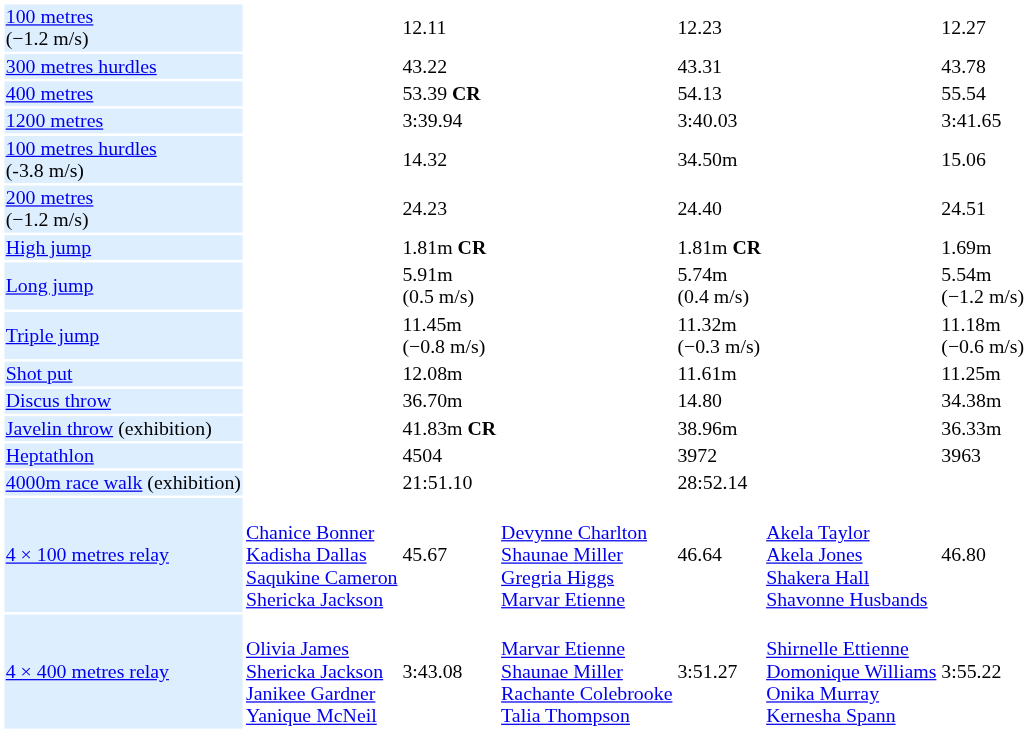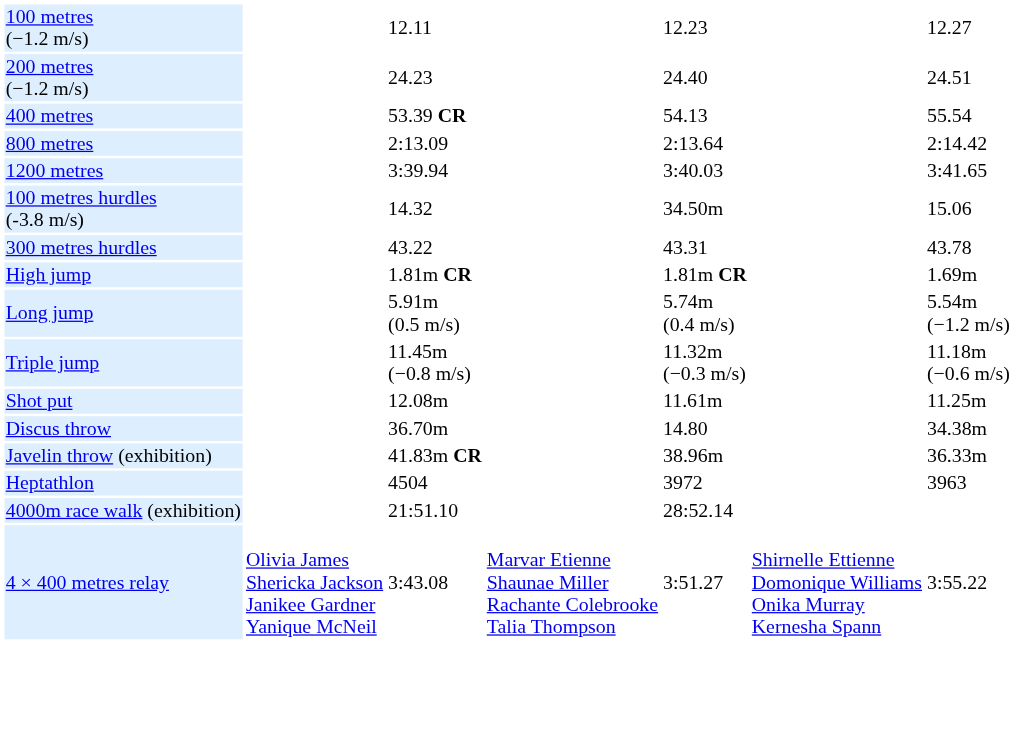 <table>
 <tr>
 <td style="background:#def;"><a href='#'>100 metres</a> <br> (−1.2 m/s)</td>
 <td></td>
 <td>12.11</td>
 <td></td>
 <td>12.23</td>
 <td></td>
 <td>12.27</td>
 </tr>
 <tr>
-<td style="background:#def;"><a href='#'>300 metres hurdles</a></td>
+<td style="background:#def;"><a href='#'>200 metres</a> <br> (−1.2 m/s)</td>
 <td></td>
-<td>43.22</td>
+<td>24.23</td>
 <td></td>
-<td>43.31</td>
+<td>24.40</td>
 <td></td>
-<td>43.78</td>
+<td>24.51</td>
 </tr>
 <tr>
 <td style="background:#def;"><a href='#'>400 metres</a></td>
 <td></td>
 <td>53.39 <strong>CR</strong></td>
 <td></td>
 <td>54.13</td>
 <td></td>
 <td>55.54</td>
+</tr>
+<tr>
+<td style="background:#def;"><a href='#'>800 metres</a></td>
+<td></td>
+<td>2:13.09</td>
+<td></td>
+<td>2:13.64</td>
+<td></td>
+<td>2:14.42</td>
 </tr>
 <tr>
 <td style="background:#def;"><a href='#'>1200 metres</a></td>
 <td></td>
 <td>3:39.94</td>
 <td></td>
 <td>3:40.03</td>
 <td></td>
 <td>3:41.65</td>
 </tr>
 <tr>
 <td style="background:#def;"><a href='#'>100 metres hurdles</a> <br> (-3.8 m/s)</td>
 <td></td>
 <td>14.32</td>
 <td></td>
 <td>34.50m</td>
 <td></td>
 <td>15.06</td>
 </tr>
 <tr>
-<td style="background:#def;"><a href='#'>200 metres</a> <br> (−1.2 m/s)</td>
+<td style="background:#def;"><a href='#'>300 metres hurdles</a></td>
 <td></td>
-<td>24.23</td>
+<td>43.22</td>
 <td></td>
-<td>24.40</td>
+<td>43.31</td>
 <td></td>
-<td>24.51</td>
+<td>43.78</td>
 </tr>
 <tr>
 <td style="background:#def;"><a href='#'>High jump</a></td>
 <td></td>
 <td>1.81m <strong>CR</strong></td>
 <td></td>
 <td>1.81m <strong>CR</strong></td>
 <td></td>
 <td>1.69m</td>
 </tr>
 <tr>
 <td style="background:#def;"><a href='#'>Long jump</a></td>
 <td></td>
 <td>5.91m <br> (0.5 m/s)</td>
 <td></td>
 <td>5.74m <br> (0.4 m/s)</td>
 <td></td>
 <td>5.54m <br> (−1.2 m/s)</td>
 </tr>
 <tr>
 <td style="background:#def;"><a href='#'>Triple jump</a></td>
 <td></td>
 <td>11.45m <br> (−0.8 m/s)</td>
 <td></td>
 <td>11.32m <br> (−0.3 m/s)</td>
 <td></td>
 <td>11.18m <br> (−0.6 m/s)</td>
 </tr>
 <tr>
 <td style="background:#def;"><a href='#'>Shot put</a></td>
 <td></td>
 <td>12.08m</td>
 <td></td>
 <td>11.61m</td>
 <td></td>
 <td>11.25m</td>
 </tr>
 <tr>
 <td style="background:#def;"><a href='#'>Discus throw</a></td>
 <td></td>
 <td>36.70m</td>
 <td></td>
 <td>14.80</td>
 <td></td>
 <td>34.38m</td>
 </tr>
 <tr>
 <td style="background:#def;"><a href='#'>Javelin throw</a> (exhibition)</td>
 <td></td>
 <td>41.83m <strong>CR</strong></td>
 <td></td>
 <td>38.96m</td>
 <td></td>
 <td>36.33m</td>
 </tr>
 <tr>
 <td style="background:#def;"><a href='#'>Heptathlon</a></td>
 <td></td>
 <td>4504</td>
 <td></td>
 <td>3972</td>
 <td></td>
 <td>3963</td>
 </tr>
 <tr>
 <td style="background:#def;"><a href='#'>4000m race walk</a> (exhibition)</td>
 <td></td>
 <td>21:51.10</td>
 <td></td>
 <td>28:52.14</td>
 <td></td>
 <td></td>
 </tr>
 <tr>
-<td style="background:#def;"><a href='#'>4 × 100 metres relay</a></td>
-<td> <br><a href='#'>Chanice Bonner</a>  <br><a href='#'>Kadisha Dallas</a> <br><a href='#'>Saqukine Cameron</a> <br><a href='#'>Shericka Jackson</a></td>
-<td>45.67</td>
-<td> <br><a href='#'>Devynne Charlton</a>  <br><a href='#'>Shaunae Miller</a> <br><a href='#'>Gregria Higgs</a> <br><a href='#'>Marvar Etienne</a></td>
-<td>46.64</td>
-<td> <br><a href='#'>Akela Taylor</a>  <br><a href='#'>Akela Jones</a> <br><a href='#'>Shakera Hall</a> <br><a href='#'>Shavonne Husbands</a></td>
-<td>46.80</td>
-</tr>
-<tr>
 <td style="background:#def;"><a href='#'>4 × 400 metres relay</a></td>
 <td> <br><a href='#'>Olivia James</a>  <br><a href='#'>Shericka Jackson</a> <br><a href='#'>Janikee Gardner</a> <br><a href='#'>Yanique McNeil</a></td>
 <td>3:43.08</td>
 <td> <br><a href='#'>Marvar Etienne</a>  <br><a href='#'>Shaunae Miller</a> <br><a href='#'>Rachante Colebrooke</a> <br><a href='#'>Talia Thompson</a></td>
 <td>3:51.27</td>
 <td> <br><a href='#'>Shirnelle Ettienne</a>  <br><a href='#'>Domonique Williams</a> <br><a href='#'>Onika Murray</a> <br><a href='#'>Kernesha Spann</a></td>
 <td>3:55.22</td>
 </tr>
 </table>
